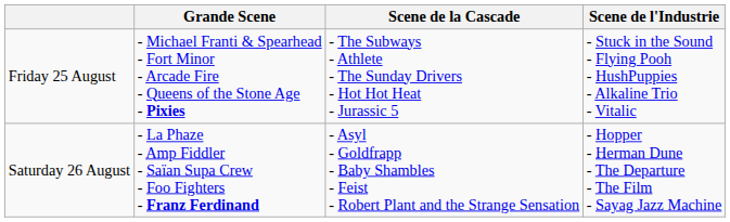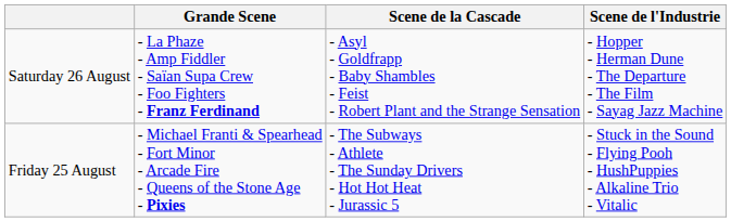 <table class="wikitable">
 <tr>
 <th></th>
 <th>Grande Scene</th>
 <th>Scene de la Cascade</th>
 <th>Scene de l'Industrie</th>
 </tr>
 <tr>
+<td>Saturday 26 August</td>
+<td>- <a href='#'>La Phaze</a><br>- <a href='#'>Amp Fiddler</a><br>- <a href='#'>Saïan Supa Crew</a><br>- <a href='#'>Foo Fighters</a><br>- <strong><a href='#'>Franz Ferdinand</a></strong></td>
+<td>- <a href='#'>Asyl</a><br>- <a href='#'>Goldfrapp</a><br>- <a href='#'>Baby Shambles</a><br>- <a href='#'>Feist</a><br>- <a href='#'>Robert Plant and the Strange Sensation</a></td>
+<td>- <a href='#'>Hopper</a><br>- <a href='#'>Herman Dune</a><br>- <a href='#'>The Departure</a><br>- <a href='#'>The Film</a><br>- <a href='#'>Sayag Jazz Machine</a></td>
+</tr>
+<tr>
 <td>Friday 25 August</td>
 <td>- <a href='#'>Michael Franti & Spearhead</a><br>- <a href='#'>Fort Minor</a><br>- <a href='#'>Arcade Fire</a><br>- <a href='#'>Queens of the Stone Age</a><br>- <strong><a href='#'>Pixies</a></strong></td>
 <td>- <a href='#'>The Subways</a><br>- <a href='#'>Athlete</a><br>- <a href='#'>The Sunday Drivers</a><br>- <a href='#'>Hot Hot Heat</a><br>- <a href='#'>Jurassic 5</a></td>
 <td>- <a href='#'>Stuck in the Sound</a><br>- <a href='#'>Flying Pooh</a><br>- <a href='#'>HushPuppies</a><br>- <a href='#'>Alkaline Trio</a><br>- <a href='#'>Vitalic</a></td>
 </tr>
-<tr>
-<td>Saturday 26 August</td>
-<td>- <a href='#'>La Phaze</a><br>- <a href='#'>Amp Fiddler</a><br>- <a href='#'>Saïan Supa Crew</a><br>- <a href='#'>Foo Fighters</a><br>- <strong><a href='#'>Franz Ferdinand</a></strong></td>
-<td>- <a href='#'>Asyl</a><br>- <a href='#'>Goldfrapp</a><br>- <a href='#'>Baby Shambles</a><br>- <a href='#'>Feist</a><br>- <a href='#'>Robert Plant and the Strange Sensation</a></td>
-<td>- <a href='#'>Hopper</a><br>- <a href='#'>Herman Dune</a><br>- <a href='#'>The Departure</a><br>- <a href='#'>The Film</a><br>- <a href='#'>Sayag Jazz Machine</a></td>
-</tr>
 </table>
